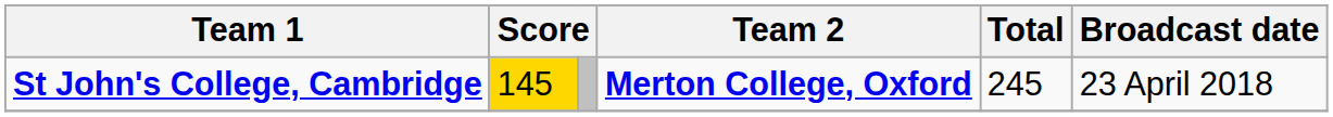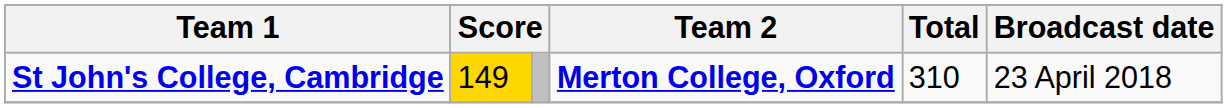 <table class="wikitable">
 <tr>
 <th>Team 1</th>
 <th colspan="2">Score</th>
 <th>Team 2</th>
 <th>Total</th>
 <th>Broadcast date</th>
 </tr>
 <tr>
 <td><strong><a href='#'>St John's College, Cambridge</a></strong></td>
-<td style="background:gold">145</td>
+<td style="background:gold">149</td>
 <td style="background:silver"></td>
 <td><strong><a href='#'>Merton College, Oxford</a></strong></td>
-<td>245</td>
+<td>310</td>
 <td>23 April 2018</td>
 </tr>
 <tr>
 </tr>
 </table>
